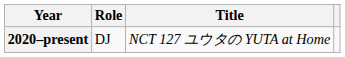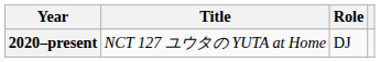 <table class="wikitable plainrowheaders">
 <tr>
 <th scope="col">Year</th>
+<th scope="col">Title</th>
 <th scope="col">Role</th>
-<th scope="col">Title</th>
 <th scope="col"></th>
 </tr>
 <tr>
 <th scope="row">2020–present</th>
+<td><em>NCT 127 ユウタの YUTA at Home</em></td>
 <td>DJ</td>
-<td><em>NCT 127 ユウタの YUTA at Home</em></td>
 <td style="text-align:center"></td>
 </tr>
 </table>
